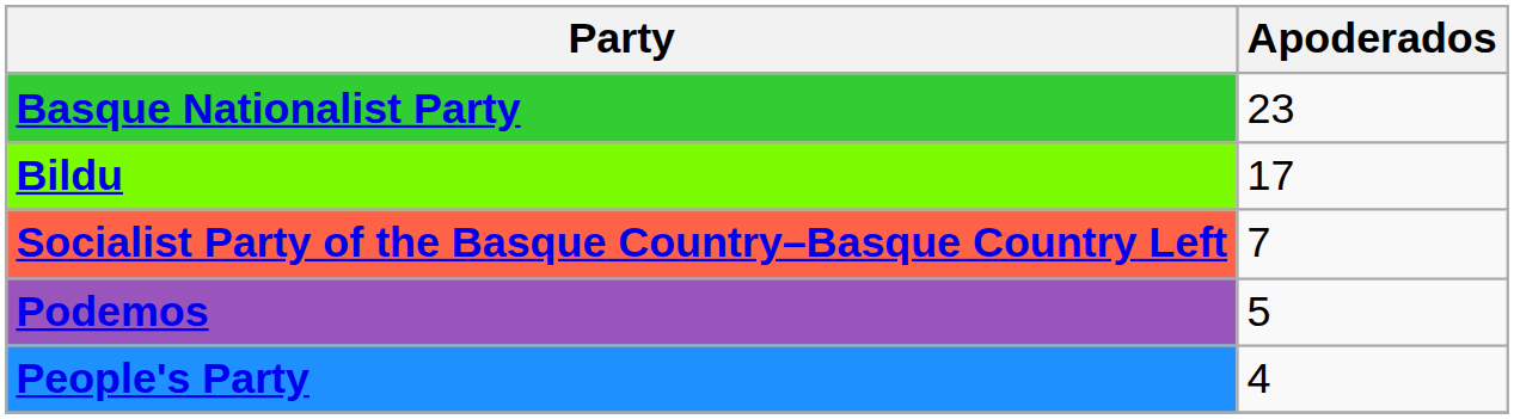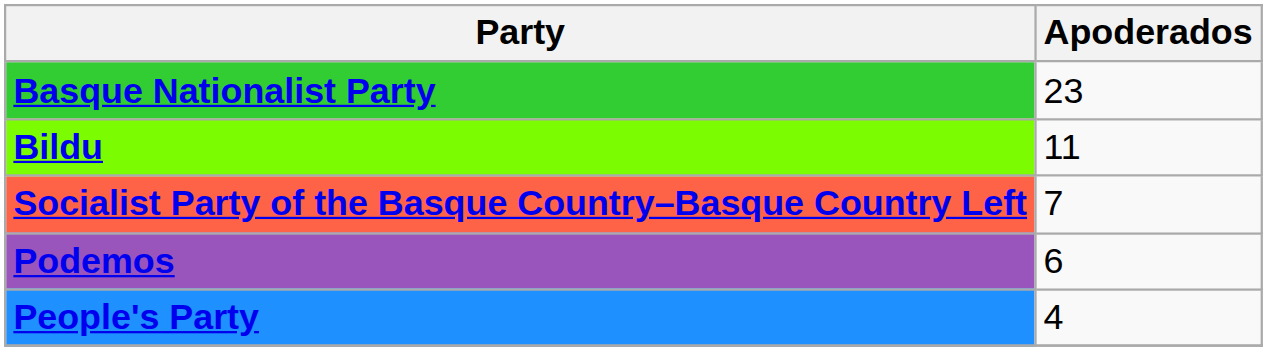 <table class="wikitable">
 <tr ---->
 <th>Party</th>
 <th>Apoderados</th>
 </tr>
 <tr ---->
 <td bgcolor="#32CD32"><strong><a href='#'>Basque Nationalist Party</a></strong></td>
 <td>23</td>
 </tr>
 <tr ---->
 <td bgcolor="#7CFC00"><strong><a href='#'>Bildu</a></strong></td>
-<td>17</td>
+<td>11</td>
 </tr>
 <tr ---->
 <td bgcolor="#FF6347"><strong><a href='#'>Socialist Party of the Basque Country–Basque Country Left</a></strong></td>
 <td>7</td>
 </tr>
 <tr ---->
 <td bgcolor="#9955BB"><strong><a href='#'>Podemos</a></strong></td>
-<td>5</td>
+<td>6</td>
 </tr>
 <tr ---->
 <td bgcolor="#1E90FF"><strong><a href='#'>People's Party</a></strong></td>
 <td>4</td>
 </tr>
 <tr ---->
 </tr>
 </table>
